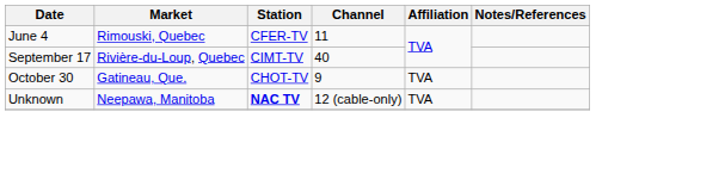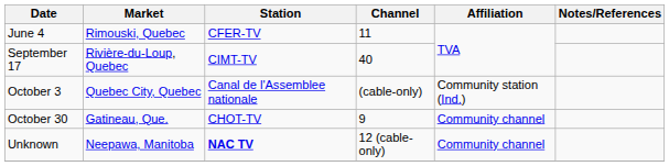 <table class="wikitable">
 <tr>
 <th>Date</th>
 <th>Market</th>
 <th>Station</th>
 <th>Channel</th>
 <th>Affiliation</th>
 <th>Notes/References</th>
 </tr>
 <tr>
 <td>June 4</td>
 <td><a href='#'>Rimouski, Quebec</a></td>
 <td><a href='#'>CFER-TV</a></td>
 <td>11</td>
 <td rowspan=2><a href='#'>TVA</a></td>
 <td></td>
 </tr>
 <tr>
 <td>September 17</td>
 <td><a href='#'>Rivière-du-Loup</a>, <a href='#'>Quebec</a></td>
 <td><a href='#'>CIMT-TV</a></td>
 <td>40</td>
 <td></td>
 </tr>
 <tr>
+<td>October 3</td>
+<td><a href='#'>Quebec City, Quebec</a></td>
+<td><a href='#'>Canal de l'Assemblee nationale</a></td>
+<td>(cable-only)</td>
+<td>Community station (<a href='#'>Ind.</a>)</td>
+<td></td>
+</tr>
+<tr>
 <td>October 30</td>
 <td><a href='#'>Gatineau, Que.</a> <br> </td>
 <td><a href='#'>CHOT-TV</a></td>
 <td>9</td>
-<td>TVA</td>
+<td><a href='#'>Community channel</a></td>
 <td></td>
 </tr>
 <tr>
 <td>Unknown</td>
 <td><a href='#'>Neepawa, Manitoba</a></td>
 <td><strong><a href='#'>NAC TV</a></strong></td>
 <td>12 (cable-only)</td>
-<td>TVA</td>
+<td><a href='#'>Community channel</a></td>
 <td></td>
 </tr>
 <tr>
 </tr>
 </table>
